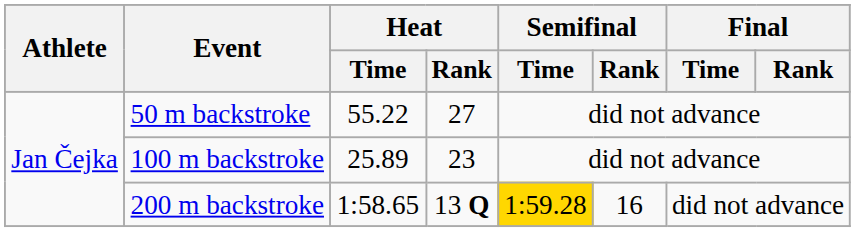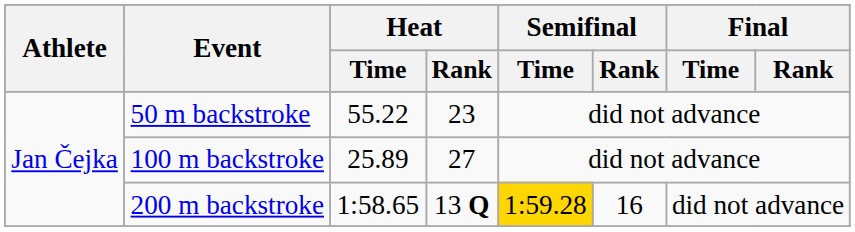 <table class="wikitable" style="text-align:center; font-size:90%">
 <tr>
 <th rowspan="2">Athlete</th>
 <th rowspan="2">Event</th>
 <th colspan="2">Heat</th>
 <th colspan="2">Semifinal</th>
 <th colspan="2">Final</th>
 </tr>
 <tr style="font-size:95%">
 <th>Time</th>
 <th>Rank</th>
 <th>Time</th>
 <th>Rank</th>
 <th>Time</th>
 <th>Rank</th>
 </tr>
 <tr>
 <td align=left rowspan=3><a href='#'>Jan Čejka</a></td>
 <td align=left><a href='#'>50 m backstroke</a></td>
 <td>55.22</td>
-<td>27</td>
+<td>23</td>
 <td colspan=4>did not advance</td>
 </tr>
 <tr>
 <td align=left><a href='#'>100 m backstroke</a></td>
 <td>25.89</td>
-<td>23</td>
+<td>27</td>
 <td colspan=4>did not advance</td>
 </tr>
 <tr>
 <td align=left><a href='#'>200 m backstroke</a></td>
 <td>1:58.65</td>
 <td>13 <strong>Q</strong></td>
 <td style="background: gold;">1:59.28</td>
 <td>16</td>
 <td colspan=2>did not advance</td>
 </tr>
 </table>
